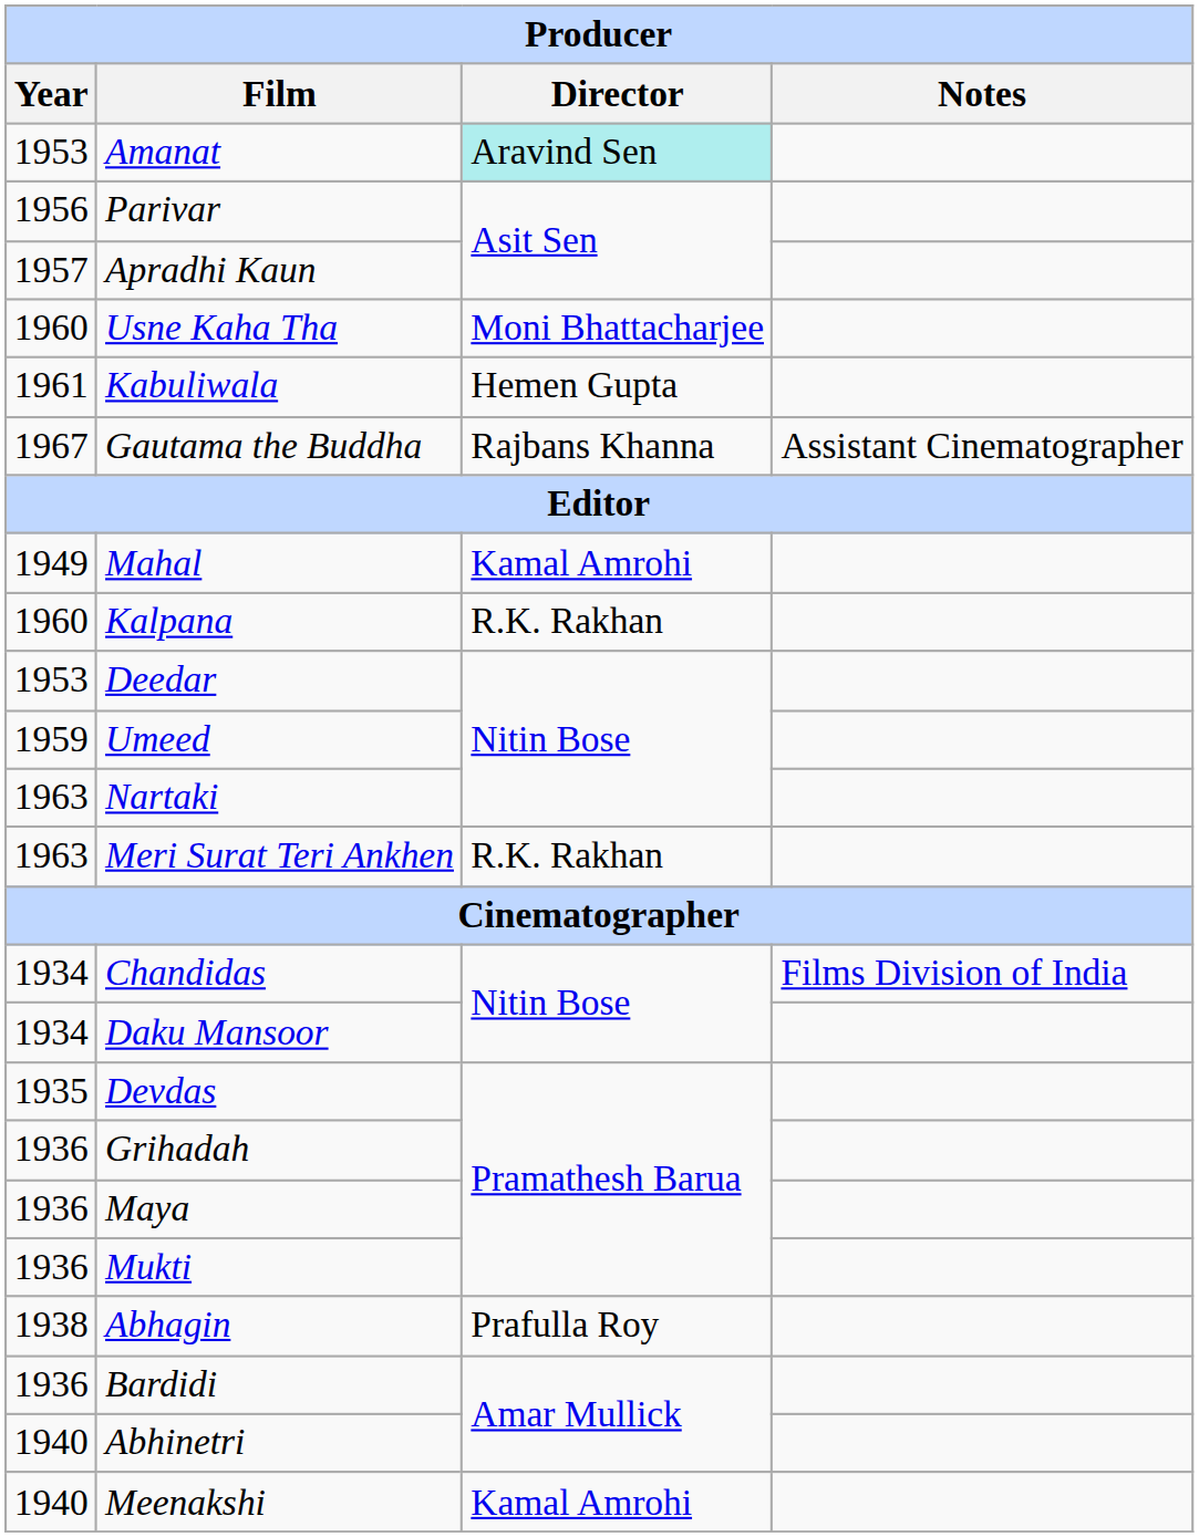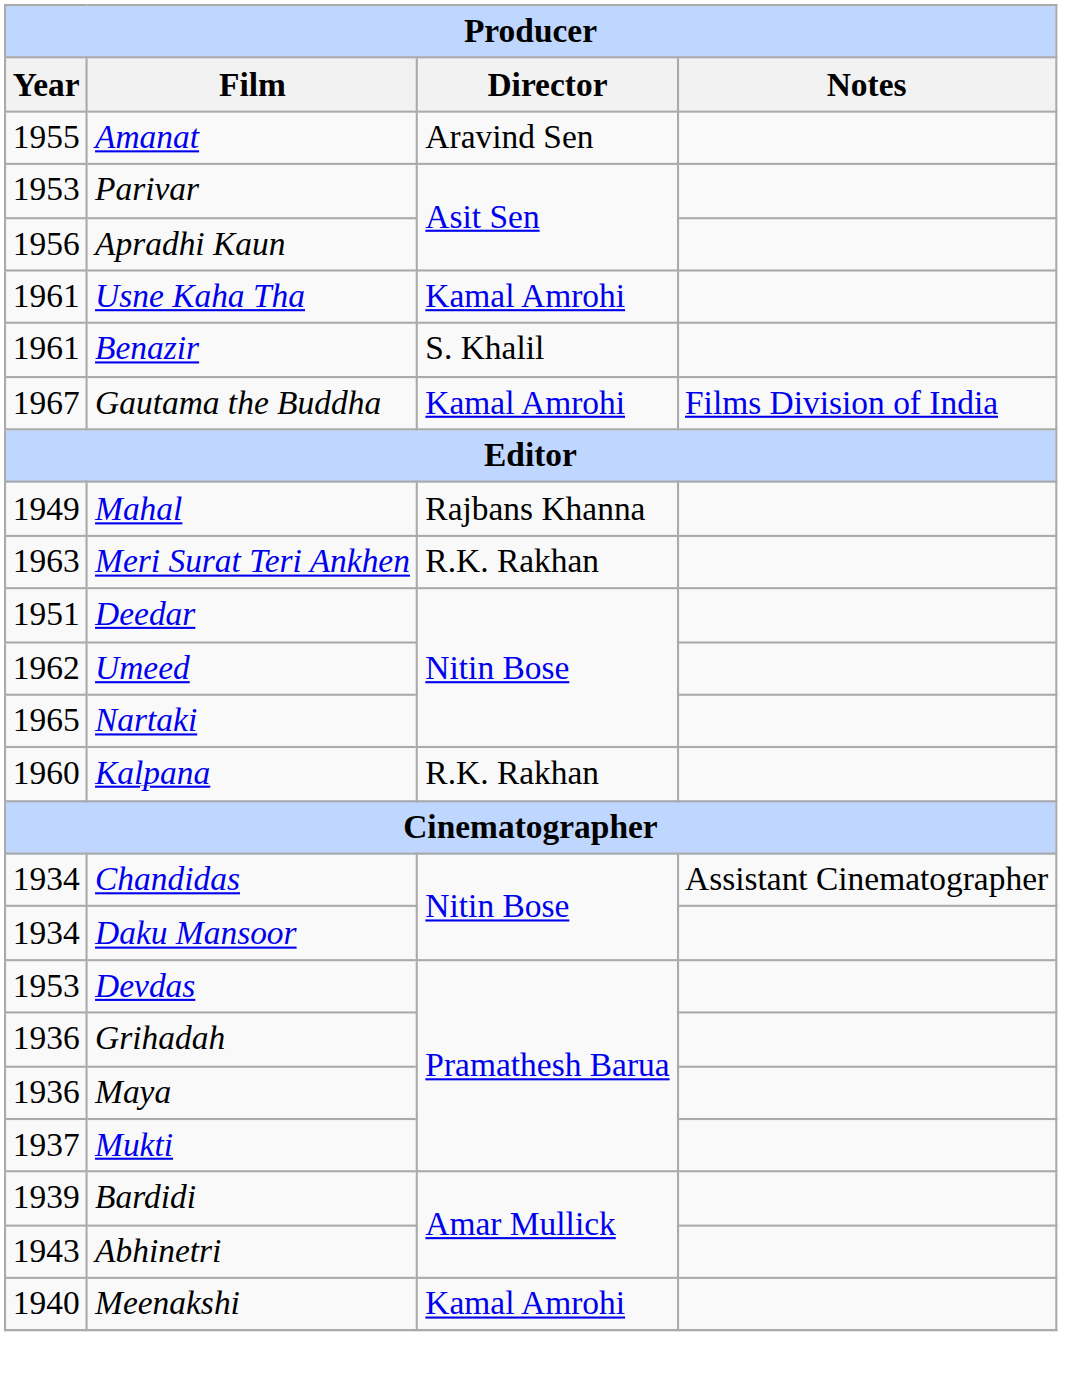 <table class="wikitable">
 <tr>
 <th colspan="4" style="background:#bfd7ff">Producer</th>
 </tr>
 <tr>
 <th>Year</th>
 <th>Film</th>
 <th>Director</th>
 <th>Notes</th>
 </tr>
 <tr>
-<td>1953</td>
+<td>1955</td>
 <td><em><a href='#'>Amanat</a></em></td>
-<td style="background: paleturquoise;">Aravind Sen</td>
+<td>Aravind Sen</td>
 <td></td>
 </tr>
 <tr>
-<td>1956</td>
+<td>1953</td>
 <td><em>Parivar</em></td>
 <td rowspan="2"><a href='#'>Asit Sen</a></td>
 <td></td>
 </tr>
 <tr>
-<td>1957</td>
+<td>1956</td>
 <td><em>Apradhi Kaun</em></td>
 <td></td>
 </tr>
 <tr>
-<td>1960</td>
+<td>1961</td>
 <td><em><a href='#'>Usne Kaha Tha</a></em></td>
-<td><a href='#'>Moni Bhattacharjee</a></td>
+<td><a href='#'>Kamal Amrohi</a></td>
 <td></td>
 </tr>
 <tr>
 <td>1961</td>
-<td><em><a href='#'>Kabuliwala</a></em></td>
-<td>Hemen Gupta</td>
+<td><em><a href='#'>Benazir</a></em></td>
+<td>S. Khalil</td>
 <td></td>
 </tr>
 <tr>
 <td>1967</td>
 <td><em>Gautama the Buddha</em></td>
-<td>Rajbans Khanna</td>
-<td>Assistant Cinematographer</td>
+<td><a href='#'>Kamal Amrohi</a></td>
+<td><a href='#'>Films Division of India</a></td>
 </tr>
 <tr>
 <th colspan="4" style="background:#bfd7ff">Editor</th>
 </tr>
 <tr>
 <td>1949</td>
 <td><em><a href='#'>Mahal</a></em></td>
-<td><a href='#'>Kamal Amrohi</a></td>
+<td>Rajbans Khanna</td>
+<td></td>
+</tr>
+<tr>
+<td>1963</td>
+<td><em><a href='#'>Meri Surat Teri Ankhen</a></em></td>
+<td>R.K. Rakhan</td>
+<td></td>
+</tr>
+<tr>
+<td>1951</td>
+<td><em><a href='#'>Deedar</a></em></td>
+<td rowspan="3"><a href='#'>Nitin Bose</a></td>
+<td></td>
+</tr>
+<tr>
+<td>1962</td>
+<td><em><a href='#'>Umeed</a></em></td>
+<td></td>
+</tr>
+<tr>
+<td>1965</td>
+<td><em><a href='#'>Nartaki</a></em></td>
 <td></td>
 </tr>
 <tr>
 <td>1960</td>
 <td><em><a href='#'>Kalpana</a></em></td>
-<td>R.K. Rakhan</td>
-<td></td>
-</tr>
-<tr>
-<td>1953</td>
-<td><em><a href='#'>Deedar</a></em></td>
-<td rowspan="3"><a href='#'>Nitin Bose</a></td>
-<td></td>
-</tr>
-<tr>
-<td>1959</td>
-<td><em><a href='#'>Umeed</a></em></td>
-<td></td>
-</tr>
-<tr>
-<td>1963</td>
-<td><em><a href='#'>Nartaki</a></em></td>
-<td></td>
-</tr>
-<tr>
-<td>1963</td>
-<td><em><a href='#'>Meri Surat Teri Ankhen</a></em></td>
 <td>R.K. Rakhan</td>
 <td></td>
 </tr>
 <tr>
 <th colspan="4" style="background:#bfd7ff">Cinematographer</th>
 </tr>
 <tr>
 <td>1934</td>
 <td><em><a href='#'>Chandidas</a></em></td>
 <td rowspan="2"><a href='#'>Nitin Bose</a></td>
-<td><a href='#'>Films Division of India</a></td>
+<td>Assistant Cinematographer</td>
 </tr>
 <tr>
 <td>1934</td>
 <td><em><a href='#'>Daku Mansoor</a></em></td>
 <td></td>
 </tr>
 <tr>
-<td>1935</td>
+<td>1953</td>
 <td><em><a href='#'>Devdas</a></em></td>
 <td rowspan="4"><a href='#'>Pramathesh Barua</a></td>
 <td></td>
 </tr>
 <tr>
 <td>1936</td>
 <td><em>Grihadah</em></td>
 <td></td>
 </tr>
 <tr>
 <td>1936</td>
 <td><em>Maya</em></td>
 <td></td>
 </tr>
 <tr>
-<td>1936</td>
+<td>1937</td>
 <td><em><a href='#'>Mukti</a></em></td>
 <td></td>
 </tr>
 <tr>
-<td>1938</td>
-<td><em><a href='#'>Abhagin</a></em></td>
-<td>Prafulla Roy</td>
-<td></td>
-</tr>
-<tr>
-<td>1936</td>
+<td>1939</td>
 <td><em>Bardidi</em></td>
 <td rowspan="2"><a href='#'>Amar Mullick</a></td>
 <td></td>
 </tr>
 <tr>
-<td>1940</td>
+<td>1943</td>
 <td><em>Abhinetri</em></td>
 <td></td>
 </tr>
 <tr>
 <td>1940</td>
 <td><em>Meenakshi</em></td>
 <td><a href='#'>Kamal Amrohi</a></td>
 <td></td>
 </tr>
 <tr>
 </tr>
 </table>
